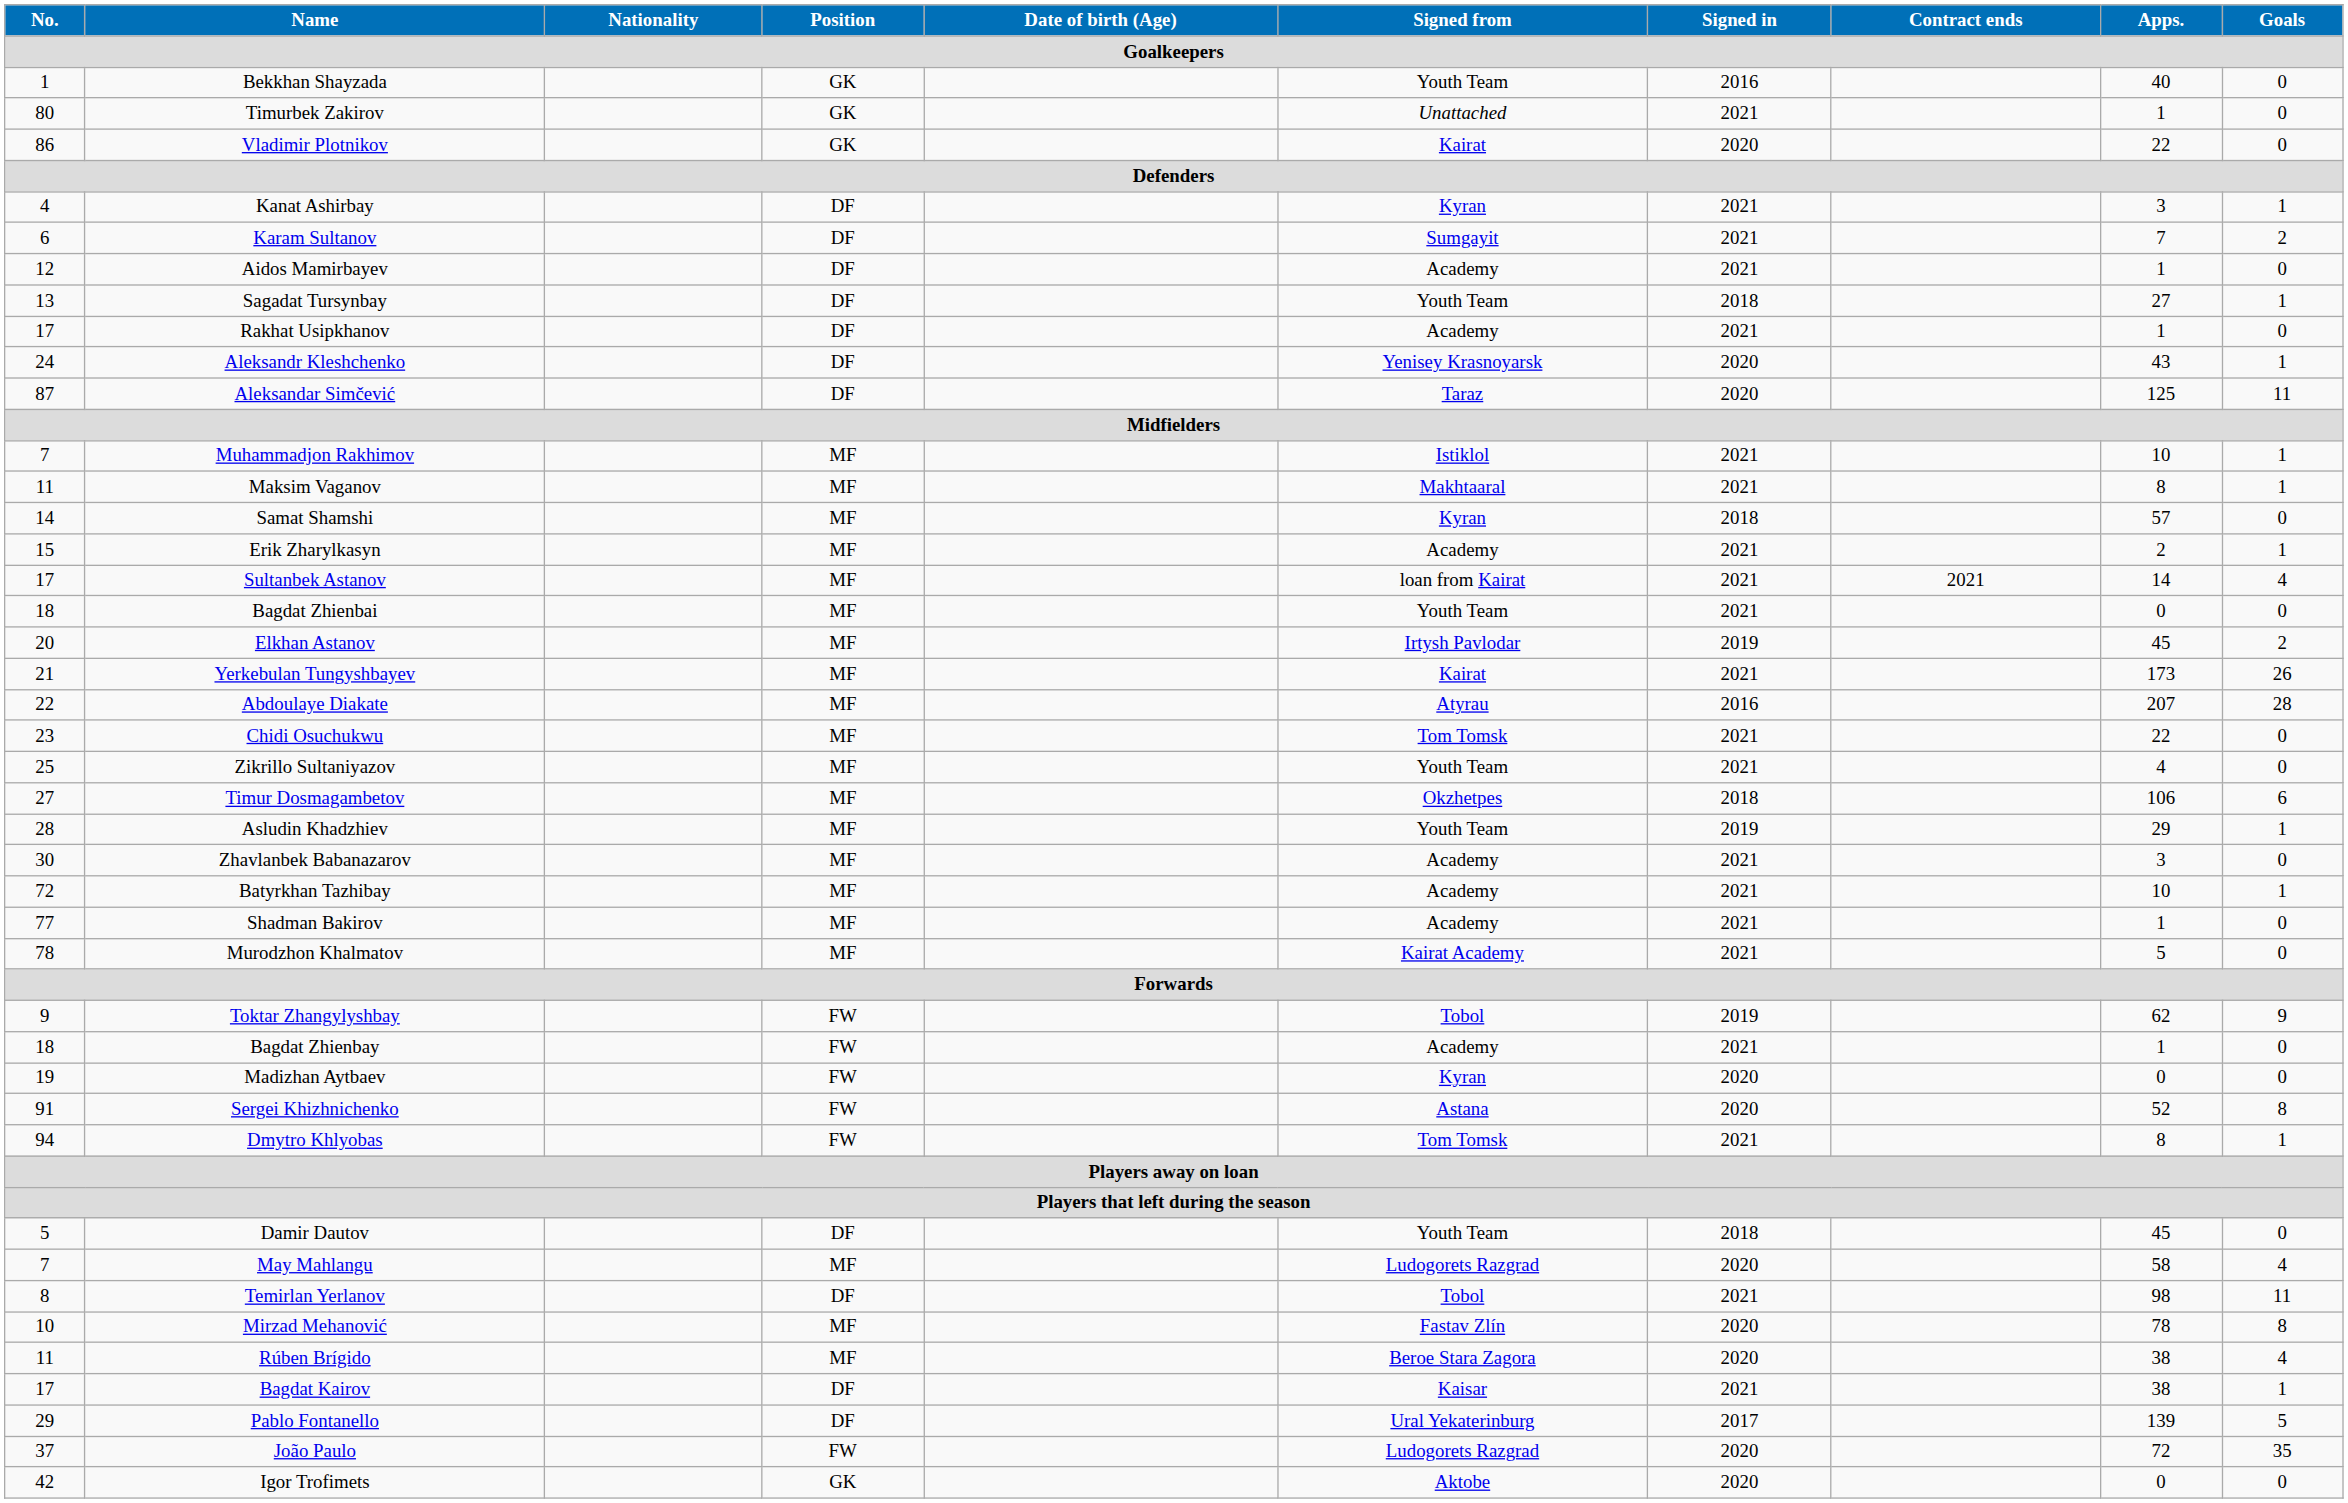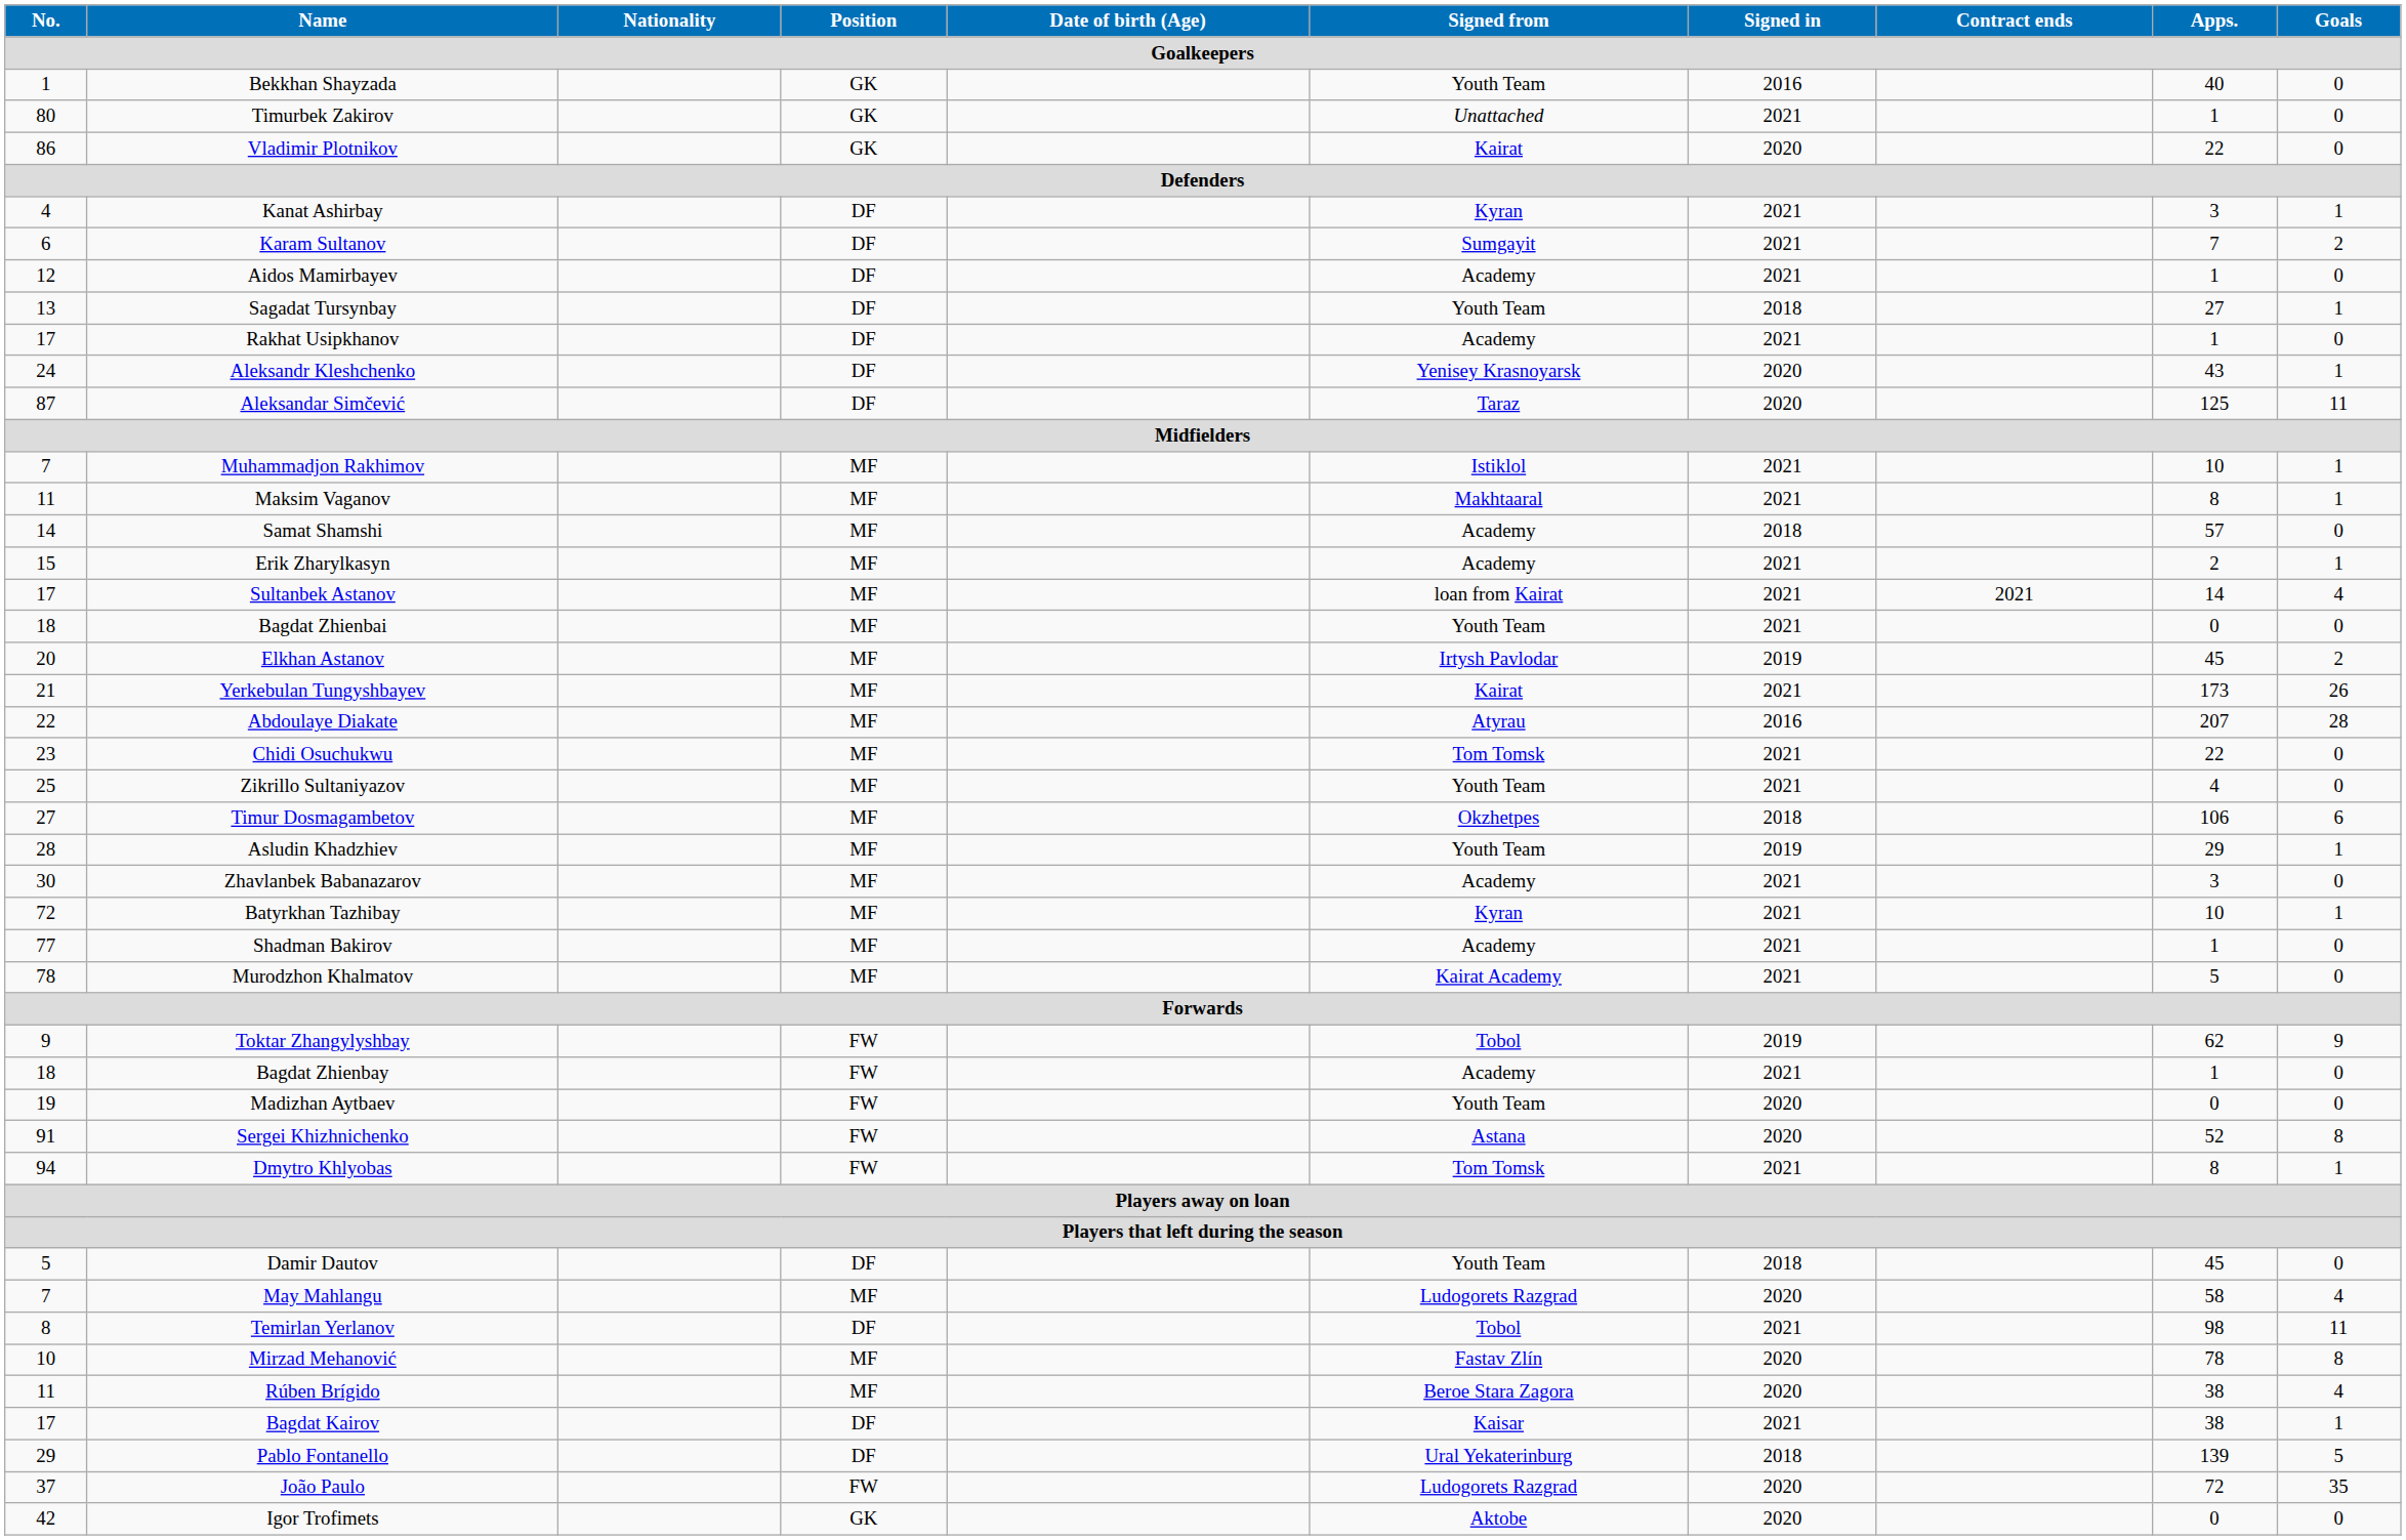 <table class="wikitable"  style="text-align:center; font-size:90%; width:90%;">
 <tr>
 <th style="background:#0070B8; color:#FFFFFF; text-align:center;">No.</th>
 <th style="background:#0070B8; color:#FFFFFF; text-align:center;">Name</th>
 <th style="background:#0070B8; color:#FFFFFF; text-align:center;">Nationality</th>
 <th style="background:#0070B8; color:#FFFFFF; text-align:center;">Position</th>
 <th style="background:#0070B8; color:#FFFFFF; text-align:center;">Date of birth (Age)</th>
 <th style="background:#0070B8; color:#FFFFFF; text-align:center;">Signed from</th>
 <th style="background:#0070B8; color:#FFFFFF; text-align:center;">Signed in</th>
 <th style="background:#0070B8; color:#FFFFFF; text-align:center;">Contract ends</th>
 <th style="background:#0070B8; color:#FFFFFF; text-align:center;">Apps.</th>
 <th style="background:#0070B8; color:#FFFFFF; text-align:center;">Goals</th>
 </tr>
 <tr>
 <th colspan="11"  style="background:#dcdcdc; text-align:center;">Goalkeepers</th>
 </tr>
 <tr>
 <td>1</td>
 <td>Bekkhan Shayzada</td>
 <td></td>
 <td>GK</td>
 <td></td>
 <td>Youth Team</td>
 <td>2016</td>
 <td></td>
 <td>40</td>
 <td>0</td>
 </tr>
 <tr>
 <td>80</td>
 <td>Timurbek Zakirov</td>
 <td></td>
 <td>GK</td>
 <td></td>
 <td><em>Unattached</em></td>
 <td>2021</td>
 <td></td>
 <td>1</td>
 <td>0</td>
 </tr>
 <tr>
 <td>86</td>
 <td><a href='#'>Vladimir Plotnikov</a></td>
 <td></td>
 <td>GK</td>
 <td></td>
 <td><a href='#'>Kairat</a></td>
 <td>2020</td>
 <td></td>
 <td>22</td>
 <td>0</td>
 </tr>
 <tr>
 <th colspan="11"  style="background:#dcdcdc; text-align:center;">Defenders</th>
 </tr>
 <tr>
 <td>4</td>
 <td>Kanat Ashirbay</td>
 <td></td>
 <td>DF</td>
 <td></td>
 <td><a href='#'>Kyran</a></td>
 <td>2021</td>
 <td></td>
 <td>3</td>
 <td>1</td>
 </tr>
 <tr>
 <td>6</td>
 <td><a href='#'>Karam Sultanov</a></td>
 <td></td>
 <td>DF</td>
 <td></td>
 <td><a href='#'>Sumgayit</a></td>
 <td>2021</td>
 <td></td>
 <td>7</td>
 <td>2</td>
 </tr>
 <tr>
 <td>12</td>
 <td>Aidos Mamirbayev</td>
 <td></td>
 <td>DF</td>
 <td></td>
 <td>Academy</td>
 <td>2021</td>
 <td></td>
 <td>1</td>
 <td>0</td>
 </tr>
 <tr>
 <td>13</td>
 <td>Sagadat Tursynbay</td>
 <td></td>
 <td>DF</td>
 <td></td>
 <td>Youth Team</td>
 <td>2018</td>
 <td></td>
 <td>27</td>
 <td>1</td>
 </tr>
 <tr>
 <td>17</td>
 <td>Rakhat Usipkhanov</td>
 <td></td>
 <td>DF</td>
 <td></td>
 <td>Academy</td>
 <td>2021</td>
 <td></td>
 <td>1</td>
 <td>0</td>
 </tr>
 <tr>
 <td>24</td>
 <td><a href='#'>Aleksandr Kleshchenko</a></td>
 <td></td>
 <td>DF</td>
 <td></td>
 <td><a href='#'>Yenisey Krasnoyarsk</a></td>
 <td>2020</td>
 <td></td>
 <td>43</td>
 <td>1</td>
 </tr>
 <tr>
 <td>87</td>
 <td><a href='#'>Aleksandar Simčević</a></td>
 <td></td>
 <td>DF</td>
 <td></td>
 <td><a href='#'>Taraz</a></td>
 <td>2020</td>
 <td></td>
 <td>125</td>
 <td>11</td>
 </tr>
 <tr>
 <th colspan="11"  style="background:#dcdcdc; text-align:center;">Midfielders</th>
 </tr>
 <tr>
 <td>7</td>
 <td><a href='#'>Muhammadjon Rakhimov</a></td>
 <td></td>
 <td>MF</td>
 <td></td>
 <td><a href='#'>Istiklol</a></td>
 <td>2021</td>
 <td></td>
 <td>10</td>
 <td>1</td>
 </tr>
 <tr>
 <td>11</td>
 <td>Maksim Vaganov</td>
 <td></td>
 <td>MF</td>
 <td></td>
 <td><a href='#'>Makhtaaral</a></td>
 <td>2021</td>
 <td></td>
 <td>8</td>
 <td>1</td>
 </tr>
 <tr>
 <td>14</td>
 <td>Samat Shamshi</td>
 <td></td>
 <td>MF</td>
 <td></td>
-<td><a href='#'>Kyran</a></td>
+<td>Academy</td>
 <td>2018</td>
 <td></td>
 <td>57</td>
 <td>0</td>
 </tr>
 <tr>
 <td>15</td>
 <td>Erik Zharylkasyn</td>
 <td></td>
 <td>MF</td>
 <td></td>
 <td>Academy</td>
 <td>2021</td>
 <td></td>
 <td>2</td>
 <td>1</td>
 </tr>
 <tr>
 <td>17</td>
 <td><a href='#'>Sultanbek Astanov</a></td>
 <td></td>
 <td>MF</td>
 <td></td>
 <td>loan from <a href='#'>Kairat</a></td>
 <td>2021</td>
 <td>2021</td>
 <td>14</td>
 <td>4</td>
 </tr>
 <tr>
 <td>18</td>
 <td>Bagdat Zhienbai</td>
 <td></td>
 <td>MF</td>
 <td></td>
 <td>Youth Team</td>
 <td>2021</td>
 <td></td>
 <td>0</td>
 <td>0</td>
 </tr>
 <tr>
 <td>20</td>
 <td><a href='#'>Elkhan Astanov</a></td>
 <td></td>
 <td>MF</td>
 <td></td>
 <td><a href='#'>Irtysh Pavlodar</a></td>
 <td>2019</td>
 <td></td>
 <td>45</td>
 <td>2</td>
 </tr>
 <tr>
 <td>21</td>
 <td><a href='#'>Yerkebulan Tungyshbayev</a></td>
 <td></td>
 <td>MF</td>
 <td></td>
 <td><a href='#'>Kairat</a></td>
 <td>2021</td>
 <td></td>
 <td>173</td>
 <td>26</td>
 </tr>
 <tr>
 <td>22</td>
 <td><a href='#'>Abdoulaye Diakate</a></td>
 <td></td>
 <td>MF</td>
 <td></td>
 <td><a href='#'>Atyrau</a></td>
 <td>2016</td>
 <td></td>
 <td>207</td>
 <td>28</td>
 </tr>
 <tr>
 <td>23</td>
 <td><a href='#'>Chidi Osuchukwu</a></td>
 <td></td>
 <td>MF</td>
 <td></td>
 <td><a href='#'>Tom Tomsk</a></td>
 <td>2021</td>
 <td></td>
 <td>22</td>
 <td>0</td>
 </tr>
 <tr>
 <td>25</td>
 <td>Zikrillo Sultaniyazov</td>
 <td></td>
 <td>MF</td>
 <td></td>
 <td>Youth Team</td>
 <td>2021</td>
 <td></td>
 <td>4</td>
 <td>0</td>
 </tr>
 <tr>
 <td>27</td>
 <td><a href='#'>Timur Dosmagambetov</a></td>
 <td></td>
 <td>MF</td>
 <td></td>
 <td><a href='#'>Okzhetpes</a></td>
 <td>2018</td>
 <td></td>
 <td>106</td>
 <td>6</td>
 </tr>
 <tr>
 <td>28</td>
 <td>Asludin Khadzhiev</td>
 <td></td>
 <td>MF</td>
 <td></td>
 <td>Youth Team</td>
 <td>2019</td>
 <td></td>
 <td>29</td>
 <td>1</td>
 </tr>
 <tr>
 <td>30</td>
 <td>Zhavlanbek Babanazarov</td>
 <td></td>
 <td>MF</td>
 <td></td>
 <td>Academy</td>
 <td>2021</td>
 <td></td>
 <td>3</td>
 <td>0</td>
 </tr>
 <tr>
 <td>72</td>
 <td>Batyrkhan Tazhibay</td>
 <td></td>
 <td>MF</td>
 <td></td>
-<td>Academy</td>
+<td><a href='#'>Kyran</a></td>
 <td>2021</td>
 <td></td>
 <td>10</td>
 <td>1</td>
 </tr>
 <tr>
 <td>77</td>
 <td>Shadman Bakirov</td>
 <td></td>
 <td>MF</td>
 <td></td>
 <td>Academy</td>
 <td>2021</td>
 <td></td>
 <td>1</td>
 <td>0</td>
 </tr>
 <tr>
 <td>78</td>
 <td>Murodzhon Khalmatov</td>
 <td></td>
 <td>MF</td>
 <td></td>
 <td><a href='#'>Kairat Academy</a></td>
 <td>2021</td>
 <td></td>
 <td>5</td>
 <td>0</td>
 </tr>
 <tr>
 <th colspan="11"  style="background:#dcdcdc; text-align:center;">Forwards</th>
 </tr>
 <tr>
 <td>9</td>
 <td><a href='#'>Toktar Zhangylyshbay</a></td>
 <td></td>
 <td>FW</td>
 <td></td>
 <td><a href='#'>Tobol</a></td>
 <td>2019</td>
 <td></td>
 <td>62</td>
 <td>9</td>
 </tr>
 <tr>
 <td>18</td>
 <td>Bagdat Zhienbay</td>
 <td></td>
 <td>FW</td>
 <td></td>
 <td>Academy</td>
 <td>2021</td>
 <td></td>
 <td>1</td>
 <td>0</td>
 </tr>
 <tr>
 <td>19</td>
 <td>Madizhan Aytbaev</td>
 <td></td>
 <td>FW</td>
 <td></td>
-<td><a href='#'>Kyran</a></td>
+<td>Youth Team</td>
 <td>2020</td>
 <td></td>
 <td>0</td>
 <td>0</td>
 </tr>
 <tr>
 <td>91</td>
 <td><a href='#'>Sergei Khizhnichenko</a></td>
 <td></td>
 <td>FW</td>
 <td></td>
 <td><a href='#'>Astana</a></td>
 <td>2020</td>
 <td></td>
 <td>52</td>
 <td>8</td>
 </tr>
 <tr>
 <td>94</td>
 <td><a href='#'>Dmytro Khlyobas</a></td>
 <td></td>
 <td>FW</td>
 <td></td>
 <td><a href='#'>Tom Tomsk</a></td>
 <td>2021</td>
 <td></td>
 <td>8</td>
 <td>1</td>
 </tr>
 <tr>
 <th colspan="11"  style="background:#dcdcdc; text-align:center;">Players away on loan</th>
 </tr>
 <tr>
 <th colspan="11"  style="background:#dcdcdc; text-align:center;">Players that left during the season</th>
 </tr>
 <tr>
 <td>5</td>
 <td>Damir Dautov</td>
 <td></td>
 <td>DF</td>
 <td></td>
 <td>Youth Team</td>
 <td>2018</td>
 <td></td>
 <td>45</td>
 <td>0</td>
 </tr>
 <tr>
 <td>7</td>
 <td><a href='#'>May Mahlangu</a></td>
 <td></td>
 <td>MF</td>
 <td></td>
 <td><a href='#'>Ludogorets Razgrad</a></td>
 <td>2020</td>
 <td></td>
 <td>58</td>
 <td>4</td>
 </tr>
 <tr>
 <td>8</td>
 <td><a href='#'>Temirlan Yerlanov</a></td>
 <td></td>
 <td>DF</td>
 <td></td>
 <td><a href='#'>Tobol</a></td>
 <td>2021</td>
 <td></td>
 <td>98</td>
 <td>11</td>
 </tr>
 <tr>
 <td>10</td>
 <td><a href='#'>Mirzad Mehanović</a></td>
 <td></td>
 <td>MF</td>
 <td></td>
 <td><a href='#'>Fastav Zlín</a></td>
 <td>2020</td>
 <td></td>
 <td>78</td>
 <td>8</td>
 </tr>
 <tr>
 <td>11</td>
 <td><a href='#'>Rúben Brígido</a></td>
 <td></td>
 <td>MF</td>
 <td></td>
 <td><a href='#'>Beroe Stara Zagora</a></td>
 <td>2020</td>
 <td></td>
 <td>38</td>
 <td>4</td>
 </tr>
 <tr>
 <td>17</td>
 <td><a href='#'>Bagdat Kairov</a></td>
 <td></td>
 <td>DF</td>
 <td></td>
 <td><a href='#'>Kaisar</a></td>
 <td>2021</td>
 <td></td>
 <td>38</td>
 <td>1</td>
 </tr>
 <tr>
 <td>29</td>
 <td><a href='#'>Pablo Fontanello</a></td>
 <td></td>
 <td>DF</td>
 <td></td>
 <td><a href='#'>Ural Yekaterinburg</a></td>
-<td>2017</td>
+<td>2018</td>
 <td></td>
 <td>139</td>
 <td>5</td>
 </tr>
 <tr>
 <td>37</td>
 <td><a href='#'>João Paulo</a></td>
 <td></td>
 <td>FW</td>
 <td></td>
 <td><a href='#'>Ludogorets Razgrad</a></td>
 <td>2020</td>
 <td></td>
 <td>72</td>
 <td>35</td>
 </tr>
 <tr>
 <td>42</td>
 <td>Igor Trofimets</td>
 <td></td>
 <td>GK</td>
 <td></td>
 <td><a href='#'>Aktobe</a></td>
 <td>2020</td>
 <td></td>
 <td>0</td>
 <td>0</td>
 </tr>
 </table>
